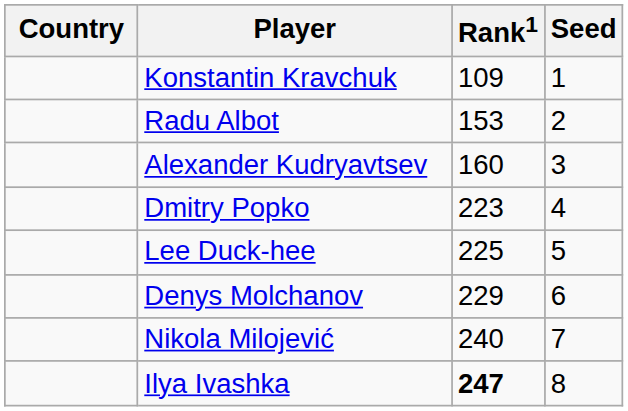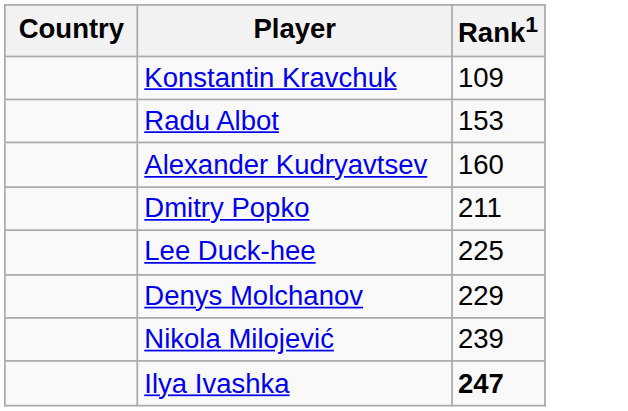 <table class="sortable wikitable">
 <tr>
 <th width="70">Country</th>
 <th width="175">Player</th>
 <th>Rank<sup>1</sup></th>
-<th>Seed</th>
 </tr>
 <tr>
 <td></td>
 <td><a href='#'>Konstantin Kravchuk</a></td>
 <td>109</td>
-<td>1</td>
 </tr>
 <tr>
 <td></td>
 <td><a href='#'>Radu Albot</a></td>
 <td>153</td>
-<td>2</td>
 </tr>
 <tr>
 <td></td>
 <td><a href='#'>Alexander Kudryavtsev</a></td>
 <td>160</td>
-<td>3</td>
 </tr>
 <tr>
 <td></td>
 <td><a href='#'>Dmitry Popko</a></td>
-<td>223</td>
-<td>4</td>
+<td>211</td>
 </tr>
 <tr>
 <td></td>
 <td><a href='#'>Lee Duck-hee</a></td>
 <td>225</td>
-<td>5</td>
 </tr>
 <tr>
 <td></td>
 <td><a href='#'>Denys Molchanov</a></td>
 <td>229</td>
-<td>6</td>
 </tr>
 <tr>
 <td></td>
 <td><a href='#'>Nikola Milojević</a></td>
-<td>240</td>
-<td>7</td>
+<td>239</td>
 </tr>
 <tr>
 <td></td>
 <td><a href='#'>Ilya Ivashka</a></td>
 <td><strong>247</strong></td>
-<td>8</td>
 </tr>
 </table>
